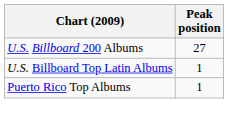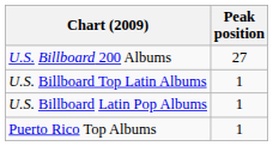 <table class="wikitable">
 <tr>
 <th>Chart (2009)</th>
 <th>Peak<br>position</th>
 </tr>
 <tr>
 <td><em><a href='#'>U.S.</a></em> <a href='#'><em>Billboard</em> 200</a> Albums</td>
 <td align="center">27</td>
 </tr>
 <tr>
 <td><em>U.S.</em> <a href='#'>Billboard Top Latin Albums</a></td>
 <td align="center">1</td>
 </tr>
 <tr>
+<td><em>U.S.</em> <a href='#'>Billboard</a> <a href='#'>Latin Pop Albums</a></td>
+<td align="center">1</td>
+</tr>
+<tr>
 <td><a href='#'>Puerto Rico</a> Top Albums</td>
 <td align="center">1</td>
 </tr>
 </table>
